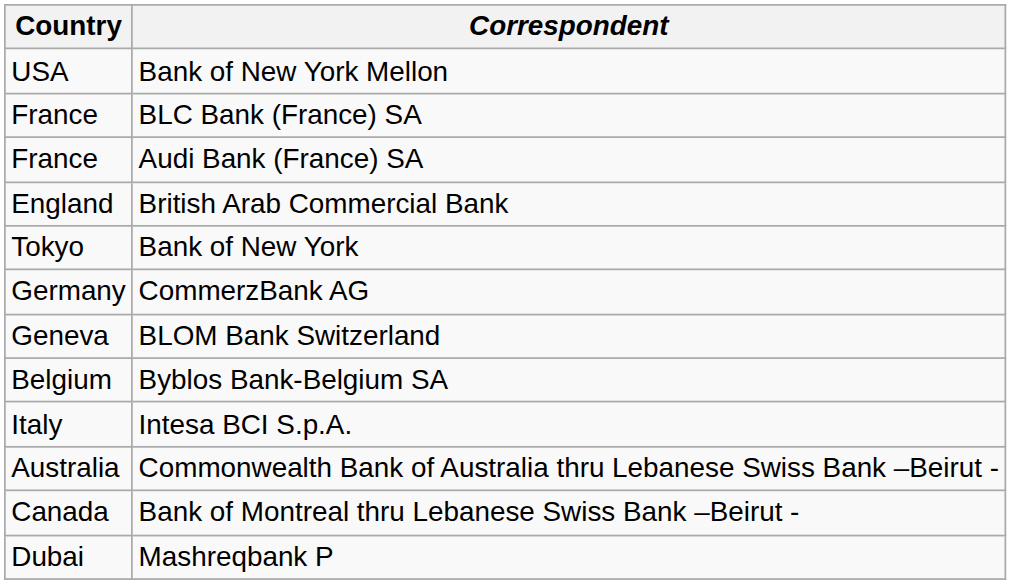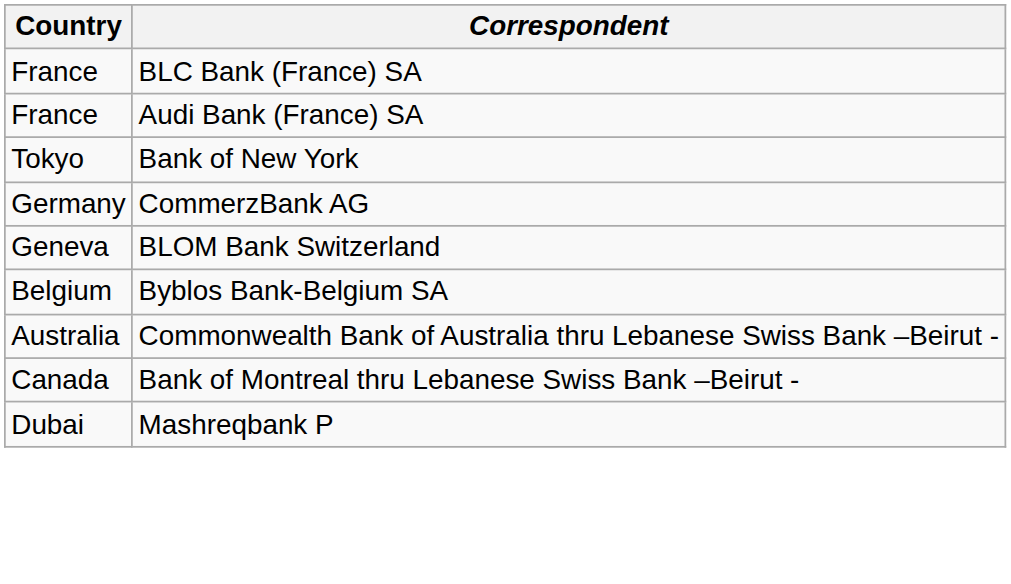 <table class="wikitable">
 <tr>
 <th>Country</th>
 <th><em>Correspondent</em></th>
-</tr>
-<tr>
-<td>USA</td>
-<td>Bank of New York Mellon</td>
 </tr>
 <tr>
 <td>France</td>
 <td>BLC Bank (France) SA</td>
 </tr>
 <tr>
 <td>France</td>
 <td>Audi  Bank (France) SA</td>
-</tr>
-<tr>
-<td>England</td>
-<td>British Arab Commercial Bank</td>
 </tr>
 <tr>
 <td>Tokyo</td>
 <td>Bank of New York</td>
 </tr>
 <tr>
 <td>Germany</td>
 <td>CommerzBank AG</td>
 </tr>
 <tr>
 <td>Geneva</td>
 <td>BLOM Bank Switzerland</td>
 </tr>
 <tr>
 <td>Belgium</td>
 <td>Byblos Bank-Belgium SA</td>
 </tr>
 <tr>
-<td>Italy</td>
-<td>Intesa BCI S.p.A.</td>
-</tr>
-<tr>
 <td>Australia</td>
 <td>Commonwealth Bank of Australia thru Lebanese Swiss Bank –Beirut -</td>
 </tr>
 <tr>
 <td>Canada</td>
 <td>Bank of Montreal thru Lebanese Swiss Bank –Beirut -</td>
 </tr>
 <tr>
 <td>Dubai</td>
 <td>Mashreqbank P</td>
 </tr>
 </table>
